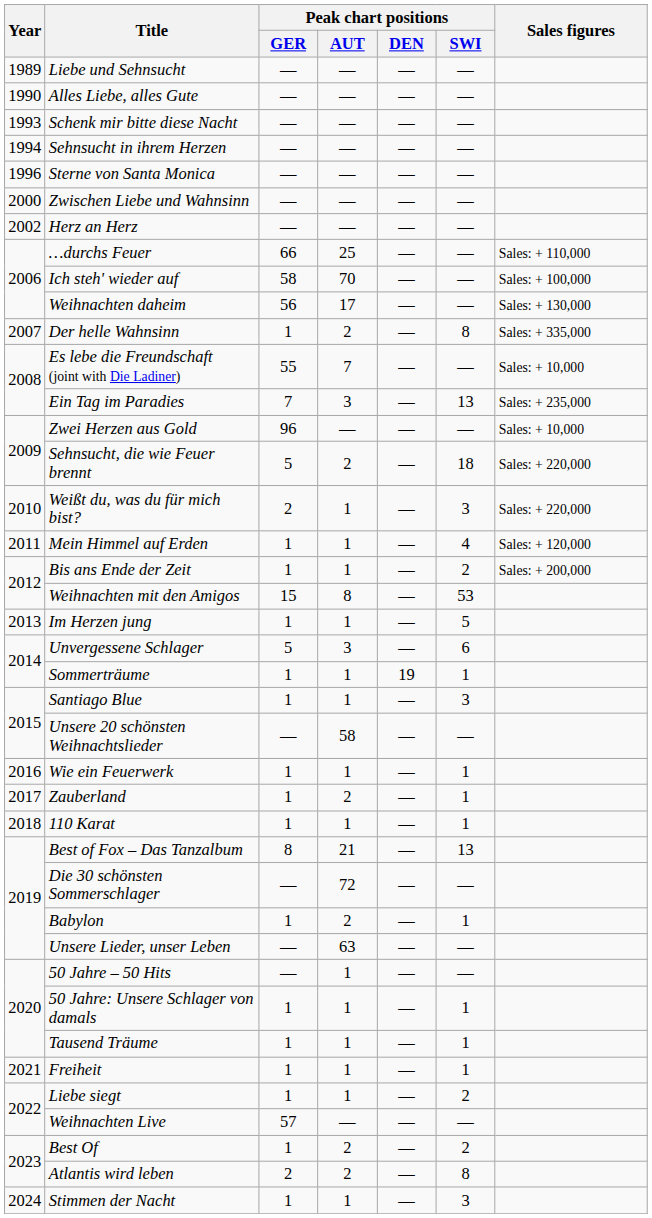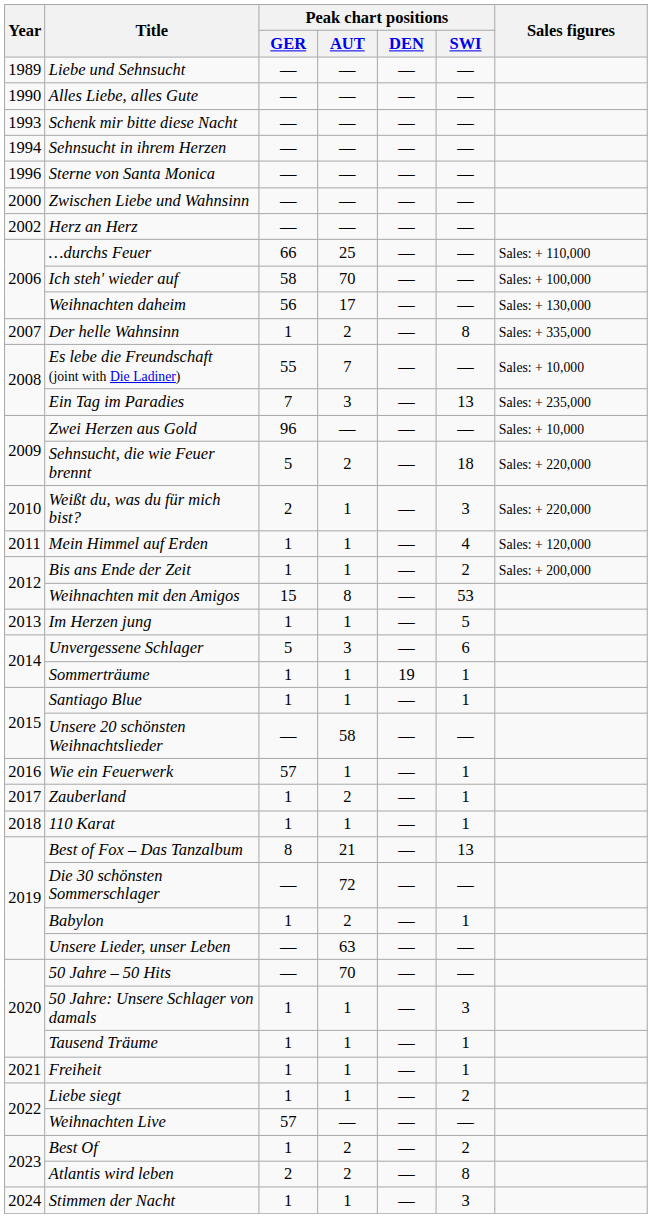 <table class="wikitable">
 <tr class="hintergrundfarbe8">
 <th rowspan="2">Year</th>
 <th width="200" rowspan="2">Title</th>
 <th colspan="4">Peak chart positions</th>
 <th width="140" rowspan="2">Sales figures</th>
 </tr>
 <tr class="hintergrundfarbe8">
 <th width="50"><a href='#'>GER</a><br></th>
 <th width="50"><a href='#'>AUT</a><br></th>
 <th width="50"><a href='#'>DEN</a><br></th>
 <th width="50"><a href='#'>SWI</a><br></th>
 </tr>
 <tr>
 <td>1989</td>
 <td><em>Liebe und Sehnsucht</em></td>
 <td align="center">—</td>
 <td align="center">—</td>
 <td align="center">—</td>
 <td align="center">—</td>
 <td></td>
 </tr>
 <tr>
 <td>1990</td>
 <td><em>Alles Liebe, alles Gute</em></td>
 <td align="center">—</td>
 <td align="center">—</td>
 <td align="center">—</td>
 <td align="center">—</td>
 <td></td>
 </tr>
 <tr>
 <td>1993</td>
 <td><em>Schenk mir bitte diese Nacht</em></td>
 <td align="center">—</td>
 <td align="center">—</td>
 <td align="center">—</td>
 <td align="center">—</td>
 <td></td>
 </tr>
 <tr>
 <td>1994</td>
 <td><em>Sehnsucht in ihrem Herzen</em></td>
 <td align="center">—</td>
 <td align="center">—</td>
 <td align="center">—</td>
 <td align="center">—</td>
 <td></td>
 </tr>
 <tr>
 <td>1996</td>
 <td><em>Sterne von Santa Monica</em></td>
 <td align="center">—</td>
 <td align="center">—</td>
 <td align="center">—</td>
 <td align="center">—</td>
 <td></td>
 </tr>
 <tr>
 <td>2000</td>
 <td><em>Zwischen Liebe und Wahnsinn</em></td>
 <td align="center">—</td>
 <td align="center">—</td>
 <td align="center">—</td>
 <td align="center">—</td>
 <td></td>
 </tr>
 <tr>
 <td>2002</td>
 <td><em>Herz an Herz</em></td>
 <td align="center">—</td>
 <td align="center">—</td>
 <td align="center">—</td>
 <td align="center">—</td>
 <td></td>
 </tr>
 <tr>
 <td rowspan="3">2006</td>
 <td><em>…durchs Feuer</em></td>
 <td align="center">66</td>
 <td align="center">25</td>
 <td align="center">—</td>
 <td align="center">—</td>
 <td><small>Sales: + 110,000</small></td>
 </tr>
 <tr>
 <td><em>Ich steh' wieder auf</em></td>
 <td align="center">58</td>
 <td align="center">70</td>
 <td align="center">—</td>
 <td align="center">—</td>
 <td><small>Sales: + 100,000</small></td>
 </tr>
 <tr>
 <td><em>Weihnachten daheim</em></td>
 <td align="center">56</td>
 <td align="center">17</td>
 <td align="center">—</td>
 <td align="center">—</td>
 <td><small>Sales: + 130,000</small></td>
 </tr>
 <tr>
 <td>2007</td>
 <td><em>Der helle Wahnsinn</em></td>
 <td align="center">1</td>
 <td align="center">2</td>
 <td align="center">—</td>
 <td align="center">8</td>
 <td><small>Sales: + 335,000</small></td>
 </tr>
 <tr>
 <td rowspan="2">2008</td>
 <td><em>Es lebe die Freundschaft</em> <br><small>(joint with <a href='#'>Die Ladiner</a>)</small></td>
 <td align="center">55</td>
 <td align="center">7</td>
 <td align="center">—</td>
 <td align="center">—</td>
 <td><small>Sales: + 10,000</small></td>
 </tr>
 <tr>
 <td><em>Ein Tag im Paradies</em></td>
 <td align="center">7</td>
 <td align="center">3</td>
 <td align="center">—</td>
 <td align="center">13</td>
 <td><small>Sales: + 235,000</small></td>
 </tr>
 <tr>
 <td rowspan="2">2009</td>
 <td><em>Zwei Herzen aus Gold</em></td>
 <td align="center">96</td>
 <td align="center">—</td>
 <td align="center">—</td>
 <td align="center">—</td>
 <td><small>Sales: + 10,000</small></td>
 </tr>
 <tr>
 <td><em>Sehnsucht, die wie Feuer brennt</em></td>
 <td align="center">5</td>
 <td align="center">2</td>
 <td align="center">—</td>
 <td align="center">18</td>
 <td><small>Sales: + 220,000</small></td>
 </tr>
 <tr>
 <td>2010</td>
 <td><em>Weißt du, was du für mich bist?</em></td>
 <td align="center">2</td>
 <td align="center">1</td>
 <td align="center">—</td>
 <td align="center">3</td>
 <td><small>Sales: + 220,000</small></td>
 </tr>
 <tr>
 <td>2011</td>
 <td><em>Mein Himmel auf Erden</em></td>
 <td align="center">1</td>
 <td align="center">1</td>
 <td align="center">—</td>
 <td align="center">4</td>
 <td><small>Sales: + 120,000</small></td>
 </tr>
 <tr>
 <td rowspan="2">2012</td>
 <td><em>Bis ans Ende der Zeit</em></td>
 <td align="center">1</td>
 <td align="center">1</td>
 <td align="center">—</td>
 <td align="center">2</td>
 <td><small>Sales: + 200,000</small></td>
 </tr>
 <tr>
 <td><em>Weihnachten mit den Amigos</em></td>
 <td align="center">15</td>
 <td align="center">8</td>
 <td align="center">—</td>
 <td align="center">53</td>
 <td></td>
 </tr>
 <tr>
 <td>2013</td>
 <td><em>Im Herzen jung</em></td>
 <td align="center">1</td>
 <td align="center">1</td>
 <td align="center">—</td>
 <td align="center">5</td>
 <td></td>
 </tr>
 <tr>
 <td rowspan="2">2014</td>
 <td><em>Unvergessene Schlager</em></td>
 <td align="center">5</td>
 <td align="center">3</td>
 <td align="center">—</td>
 <td align="center">6</td>
 <td></td>
 </tr>
 <tr>
 <td><em>Sommerträume</em></td>
 <td align="center">1</td>
 <td align="center">1</td>
 <td align="center">19</td>
 <td align="center">1</td>
 <td></td>
 </tr>
 <tr>
 <td rowspan="2">2015</td>
 <td><em>Santiago Blue</em></td>
 <td align="center">1</td>
 <td align="center">1</td>
 <td align="center">—</td>
-<td align="center">3</td>
+<td align="center">1</td>
 <td></td>
 </tr>
 <tr>
 <td><em>Unsere 20 schönsten Weihnachtslieder</em></td>
 <td align="center">—</td>
 <td align="center">58</td>
 <td align="center">—</td>
 <td align="center">—</td>
 <td></td>
 </tr>
 <tr>
 <td>2016</td>
 <td><em>Wie ein Feuerwerk</em></td>
-<td align="center">1</td>
+<td align="center">57</td>
 <td align="center">1</td>
 <td align="center">—</td>
 <td align="center">1<br></td>
 <td></td>
 </tr>
 <tr>
 <td>2017</td>
 <td><em>Zauberland</em></td>
 <td align="center">1</td>
 <td align="center">2</td>
 <td align="center">—</td>
 <td align="center">1</td>
 <td></td>
 </tr>
 <tr>
 <td>2018</td>
 <td><em>110 Karat</em></td>
 <td align="center">1</td>
 <td align="center">1</td>
 <td align="center">—</td>
 <td align="center">1</td>
 <td></td>
 </tr>
 <tr>
 <td rowspan="4">2019</td>
 <td><em>Best of Fox – Das Tanzalbum</em></td>
 <td align="center">8</td>
 <td align="center">21</td>
 <td align="center">—</td>
 <td align="center">13</td>
 <td></td>
 </tr>
 <tr>
 <td><em>Die 30 schönsten Sommerschlager</em></td>
 <td align="center">—</td>
 <td align="center">72</td>
 <td align="center">—</td>
 <td align="center">—</td>
 <td></td>
 </tr>
 <tr>
 <td><em>Babylon</em></td>
 <td align="center">1</td>
 <td align="center">2</td>
 <td align="center">—</td>
 <td align="center">1</td>
 <td></td>
 </tr>
 <tr>
 <td><em>Unsere Lieder, unser Leben</em></td>
 <td align="center">—</td>
 <td align="center">63</td>
 <td align="center">—</td>
 <td align="center">—</td>
 <td></td>
 </tr>
 <tr>
 <td rowspan="3">2020</td>
 <td><em>50 Jahre – 50 Hits</em></td>
 <td align="center">—</td>
-<td align="center">1</td>
+<td align="center">70</td>
 <td align="center">—</td>
 <td align="center">—</td>
 <td></td>
 </tr>
 <tr>
 <td><em>50 Jahre: Unsere Schlager von damals</em></td>
 <td align="center">1</td>
 <td align="center">1</td>
 <td align="center">—</td>
-<td align="center">1</td>
+<td align="center">3</td>
 <td></td>
 </tr>
 <tr>
 <td><em>Tausend Träume</em></td>
 <td align="center">1</td>
 <td align="center">1</td>
 <td align="center">—</td>
 <td align="center">1</td>
 <td></td>
 </tr>
 <tr>
 <td>2021</td>
 <td><em>Freiheit</em></td>
 <td align="center">1</td>
 <td align="center">1</td>
 <td align="center">—</td>
 <td align="center">1</td>
 <td></td>
 </tr>
 <tr>
 <td rowspan="2">2022</td>
 <td><em>Liebe siegt</em></td>
 <td align="center">1</td>
 <td align="center">1</td>
 <td align="center">—</td>
 <td align="center">2</td>
 <td></td>
 </tr>
 <tr>
 <td><em>Weihnachten Live</em></td>
 <td align="center">57</td>
 <td align="center">—</td>
 <td align="center">—</td>
 <td align="center">—</td>
 <td></td>
 </tr>
 <tr>
 <td rowspan="2">2023</td>
 <td><em>Best Of</em></td>
 <td align="center">1</td>
 <td align="center">2</td>
 <td align="center">—</td>
 <td align="center">2</td>
 <td></td>
 </tr>
 <tr>
 <td><em>Atlantis wird leben</em></td>
 <td align="center">2</td>
 <td align="center">2</td>
 <td align="center">—</td>
 <td align="center">8</td>
 <td></td>
 </tr>
 <tr>
 <td>2024</td>
 <td><em>Stimmen der Nacht</em></td>
 <td align="center">1</td>
 <td align="center">1</td>
 <td align="center">—</td>
 <td align="center">3</td>
 <td></td>
 </tr>
 </table>
